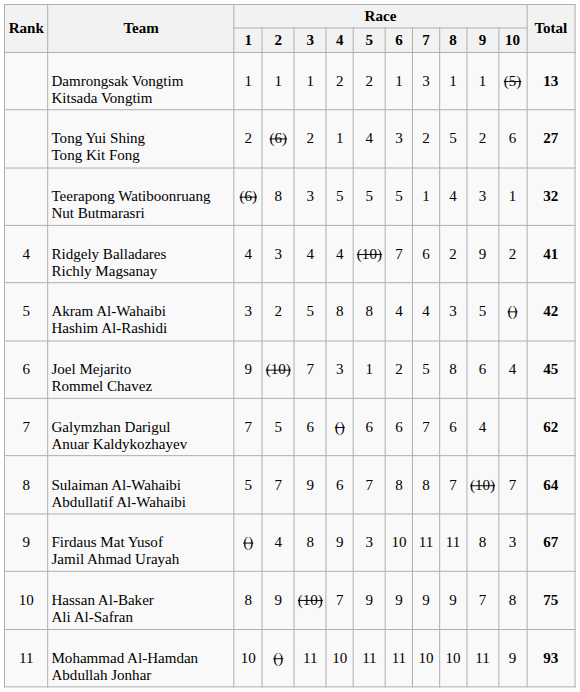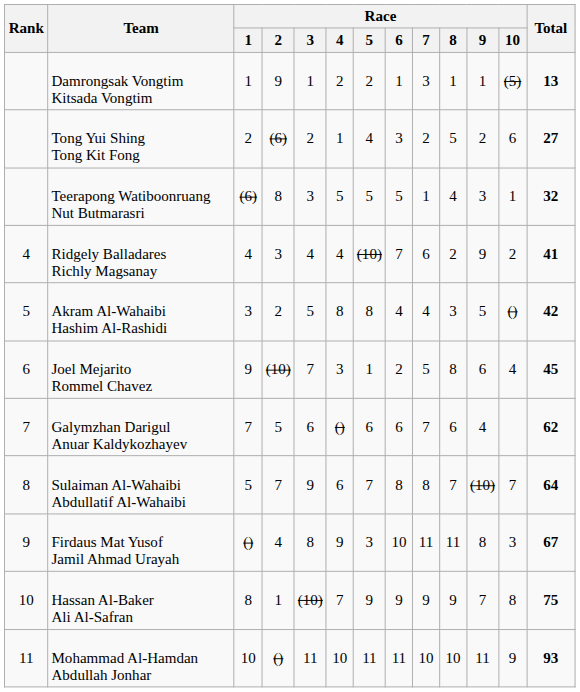 <table class="wikitable" style="text-align:center">
 <tr>
 <th rowspan="2" width=40>Rank</th>
 <th rowspan="2" width=250>Team</th>
 <th colspan="10">Race</th>
 <th rowspan="2" width=50>Total</th>
 </tr>
 <tr>
 <th width=25>1</th>
 <th width=25>2</th>
 <th width=25>3</th>
 <th width=25>4</th>
 <th width=25>5</th>
 <th width=25>6</th>
 <th width=25>7</th>
 <th width=25>8</th>
 <th width=25>9</th>
 <th width=25>10</th>
 </tr>
 <tr>
 <td></td>
 <td align=left><br>Damrongsak Vongtim<br>Kitsada Vongtim</td>
 <td>1</td>
-<td>1</td>
+<td>9</td>
 <td>1</td>
 <td>2</td>
 <td>2</td>
 <td>1</td>
 <td>3</td>
 <td>1</td>
 <td>1</td>
 <td><s>(5)</s></td>
 <td><strong>13</strong></td>
 </tr>
 <tr>
 <td></td>
 <td align=left><br>Tong Yui Shing<br>Tong Kit Fong</td>
 <td>2</td>
 <td><s>(6)</s></td>
 <td>2</td>
 <td>1</td>
 <td>4</td>
 <td>3</td>
 <td>2</td>
 <td>5</td>
 <td>2</td>
 <td>6</td>
 <td><strong>27</strong></td>
 </tr>
 <tr>
 <td></td>
 <td align=left><br>Teerapong Watiboonruang<br>Nut Butmarasri</td>
 <td><s>(6)</s></td>
 <td>8</td>
 <td>3</td>
 <td>5</td>
 <td>5</td>
 <td>5</td>
 <td>1</td>
 <td>4</td>
 <td>3</td>
 <td>1</td>
 <td><strong>32</strong></td>
 </tr>
 <tr>
 <td>4</td>
 <td align=left><br>Ridgely Balladares<br>Richly Magsanay</td>
 <td>4</td>
 <td>3</td>
 <td>4</td>
 <td>4</td>
 <td><s>(10)</s></td>
 <td>7</td>
 <td>6</td>
 <td>2</td>
 <td>9</td>
 <td>2</td>
 <td><strong>41</strong></td>
 </tr>
 <tr>
 <td>5</td>
 <td align=left><br>Akram Al-Wahaibi<br>Hashim Al-Rashidi</td>
 <td>3</td>
 <td>2</td>
 <td>5</td>
 <td>8</td>
 <td>8</td>
 <td>4</td>
 <td>4</td>
 <td>3</td>
 <td>5</td>
 <td><s>()</s></td>
 <td><strong>42</strong></td>
 </tr>
 <tr>
 <td>6</td>
 <td align=left><br>Joel Mejarito<br>Rommel Chavez</td>
 <td>9</td>
 <td><s>(10)</s></td>
 <td>7</td>
 <td>3</td>
 <td>1</td>
 <td>2</td>
 <td>5</td>
 <td>8</td>
 <td>6</td>
 <td>4</td>
 <td><strong>45</strong></td>
 </tr>
 <tr>
 <td>7</td>
 <td align=left><br>Galymzhan Darigul<br>Anuar Kaldykozhayev</td>
 <td>7</td>
 <td>5</td>
 <td>6</td>
 <td><s>()</s></td>
 <td>6</td>
 <td>6</td>
 <td>7</td>
 <td>6</td>
 <td>4</td>
 <td></td>
 <td><strong>62</strong></td>
 </tr>
 <tr>
 <td>8</td>
 <td align=left><br>Sulaiman Al-Wahaibi<br>Abdullatif Al-Wahaibi</td>
 <td>5</td>
 <td>7</td>
 <td>9</td>
 <td>6</td>
 <td>7</td>
 <td>8</td>
 <td>8</td>
 <td>7</td>
 <td><s>(10)</s></td>
 <td>7</td>
 <td><strong>64</strong></td>
 </tr>
 <tr>
 <td>9</td>
 <td align=left><br>Firdaus Mat Yusof<br>Jamil Ahmad Urayah</td>
 <td><s>()</s></td>
 <td>4</td>
 <td>8</td>
 <td>9</td>
 <td>3</td>
 <td>10</td>
 <td>11</td>
 <td>11</td>
 <td>8</td>
 <td>3</td>
 <td><strong>67</strong></td>
 </tr>
 <tr>
 <td>10</td>
 <td align=left><br>Hassan Al-Baker<br>Ali Al-Safran</td>
 <td>8</td>
-<td>9</td>
+<td>1</td>
 <td><s>(10)</s></td>
 <td>7</td>
 <td>9</td>
 <td>9</td>
 <td>9</td>
 <td>9</td>
 <td>7</td>
 <td>8</td>
 <td><strong>75</strong></td>
 </tr>
 <tr>
 <td>11</td>
 <td align=left><br>Mohammad Al-Hamdan<br>Abdullah Jonhar</td>
 <td>10</td>
 <td><s>()</s></td>
 <td>11</td>
 <td>10</td>
 <td>11</td>
 <td>11</td>
 <td>10</td>
 <td>10</td>
 <td>11</td>
 <td>9</td>
 <td><strong>93</strong></td>
 </tr>
 </table>
